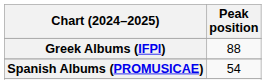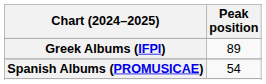 <table class="wikitable sortable plainrowheaders" style="text-align:center">
 <tr>
 <th scope="col">Chart (2024–2025)</th>
 <th scope="col">Peak<br>position</th>
 </tr>
 <tr>
 </tr>
 <tr>
 </tr>
 <tr>
 </tr>
 <tr>
 </tr>
 <tr>
 </tr>
 <tr>
 </tr>
 <tr>
 <th scope="row">Greek Albums (<a href='#'>IFPI</a>)</th>
-<td>88</td>
+<td>89</td>
 </tr>
 <tr>
 </tr>
 <tr>
 </tr>
 <tr>
 </tr>
 <tr>
 </tr>
 <tr>
 <th scope="row">Spanish Albums (<a href='#'>PROMUSICAE</a>)</th>
 <td>54</td>
 </tr>
 <tr>
 </tr>
 <tr>
 </tr>
 </table>
